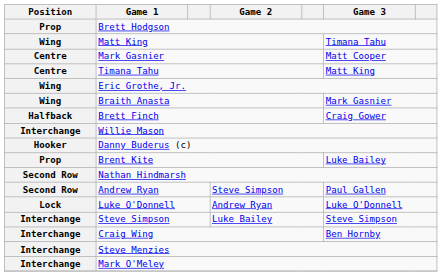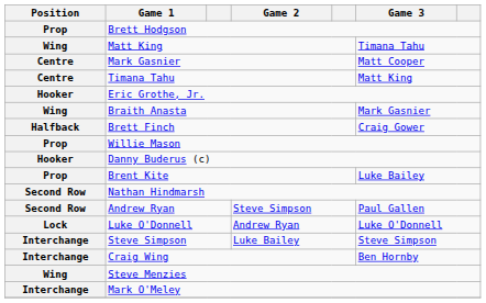 <table class="wikitable">
 <tr>
 <th width="125">Position</th>
 <th width="125">Game 1</th>
 <th width="25"></th>
 <th width="125">Game 2</th>
 <th width="25"></th>
 <th width="125">Game 3</th>
 <th width="25"></th>
 </tr>
 <tr>
 <th>Prop</th>
 <td colspan="6"> <a href='#'>Brett Hodgson</a></td>
 </tr>
 <tr>
 <th>Wing</th>
 <td colspan="4"> <a href='#'>Matt King</a></td>
 <td colspan="2"> <a href='#'>Timana Tahu</a></td>
 </tr>
 <tr>
 <th>Centre</th>
 <td colspan="4"> <a href='#'>Mark Gasnier</a></td>
 <td colspan="2"> <a href='#'>Matt Cooper</a></td>
 </tr>
 <tr>
 <th>Centre</th>
 <td colspan="4"> <a href='#'>Timana Tahu</a></td>
 <td colspan="2"> <a href='#'>Matt King</a></td>
 </tr>
 <tr>
-<th>Wing</th>
+<th>Hooker</th>
 <td colspan="6"> <a href='#'>Eric Grothe, Jr.</a></td>
 </tr>
 <tr>
 <th>Wing</th>
 <td colspan="4"> <a href='#'>Braith Anasta</a></td>
 <td colspan="2"> <a href='#'>Mark Gasnier</a></td>
 </tr>
 <tr>
 <th>Halfback</th>
 <td colspan="4"> <a href='#'>Brett Finch</a></td>
 <td colspan="2"> <a href='#'>Craig Gower</a></td>
 </tr>
 <tr>
-<th>Interchange</th>
+<th>Prop</th>
 <td colspan="6"> <a href='#'>Willie Mason</a></td>
 </tr>
 <tr>
 <th>Hooker</th>
 <td colspan="6"> <a href='#'>Danny Buderus</a> (c)</td>
 </tr>
 <tr>
 <th>Prop</th>
 <td colspan="4"> <a href='#'>Brent Kite</a></td>
 <td colspan="2"> <a href='#'>Luke Bailey</a></td>
 </tr>
 <tr>
 <th>Second Row</th>
 <td colspan="6"> <a href='#'>Nathan Hindmarsh</a></td>
 </tr>
 <tr>
 <th>Second Row</th>
 <td colspan="2"> <a href='#'>Andrew Ryan</a></td>
 <td colspan="2"> <a href='#'>Steve Simpson</a></td>
 <td colspan="2"> <a href='#'>Paul Gallen</a></td>
 </tr>
 <tr>
 <th>Lock</th>
 <td colspan="2"> <a href='#'>Luke O'Donnell</a></td>
 <td colspan="2"> <a href='#'>Andrew Ryan</a></td>
 <td colspan="2"> <a href='#'>Luke O'Donnell</a></td>
 </tr>
 <tr>
 <th>Interchange</th>
 <td colspan="2"> <a href='#'>Steve Simpson</a></td>
 <td colspan="2"> <a href='#'>Luke Bailey</a></td>
 <td colspan="2"> <a href='#'>Steve Simpson</a></td>
 </tr>
 <tr>
 <th>Interchange</th>
 <td colspan="4"> <a href='#'>Craig Wing</a></td>
 <td colspan="2"> <a href='#'>Ben Hornby</a></td>
 </tr>
 <tr>
-<th>Interchange</th>
+<th>Wing</th>
 <td colspan="6"> <a href='#'>Steve Menzies</a></td>
 </tr>
 <tr>
 <th>Interchange</th>
 <td colspan="6"> <a href='#'>Mark O'Meley</a></td>
 </tr>
 <tr>
 </tr>
 </table>
